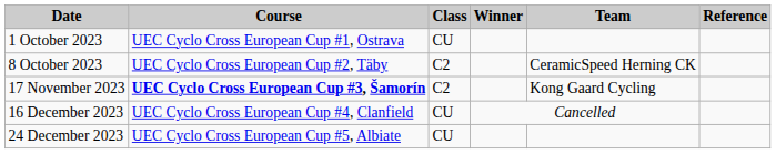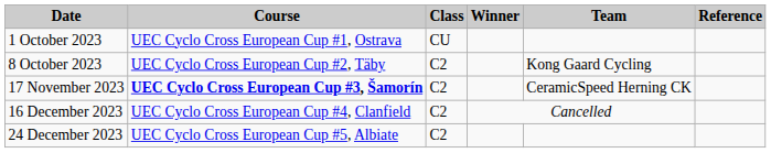 <table class="wikitable sortable alternance ">
 <tr>
 <th scope="col" style="background-color:#CCCCCC;">Date</th>
 <th scope="col" style="background-color:#CCCCCC;">Course</th>
 <th scope="col" style="background-color:#CCCCCC;">Class</th>
 <th scope="col" style="background-color:#CCCCCC;">Winner</th>
 <th scope="col" style="background-color:#CCCCCC;">Team</th>
 <th scope="col" style="background-color:#CCCCCC;">Reference</th>
 </tr>
 <tr>
 <td>1 October 2023</td>
 <td> <a href='#'>UEC Cyclo Cross European Cup #1</a>, <a href='#'>Ostrava</a></td>
 <td>CU</td>
 <td></td>
 <td></td>
 <td></td>
 </tr>
 <tr>
 <td>8 October 2023</td>
 <td> <a href='#'>UEC Cyclo Cross European Cup #2</a>, <a href='#'>Täby</a></td>
 <td>C2</td>
 <td></td>
-<td>CeramicSpeed Herning CK</td>
+<td>Kong Gaard Cycling</td>
 <td></td>
 </tr>
 <tr>
 <td>17 November 2023</td>
 <td><strong> <a href='#'>UEC Cyclo Cross European Cup #3</a>, <a href='#'>Šamorín</a></strong></td>
 <td>C2</td>
 <td></td>
-<td>Kong Gaard Cycling</td>
+<td>CeramicSpeed Herning CK</td>
 <td></td>
 </tr>
 <tr>
 <td>16 December 2023</td>
 <td> <a href='#'>UEC Cyclo Cross European Cup #4</a>, <a href='#'>Clanfield</a></td>
-<td>CU</td>
+<td>C2</td>
 <td align=center colspan="2"><em>Cancelled</em></td>
 <td></td>
 </tr>
 <tr>
 <td>24 December 2023</td>
 <td> <a href='#'>UEC Cyclo Cross European Cup #5</a>, <a href='#'>Albiate</a></td>
-<td>CU</td>
+<td>C2</td>
 <td></td>
 <td></td>
 <td></td>
 </tr>
 </table>
